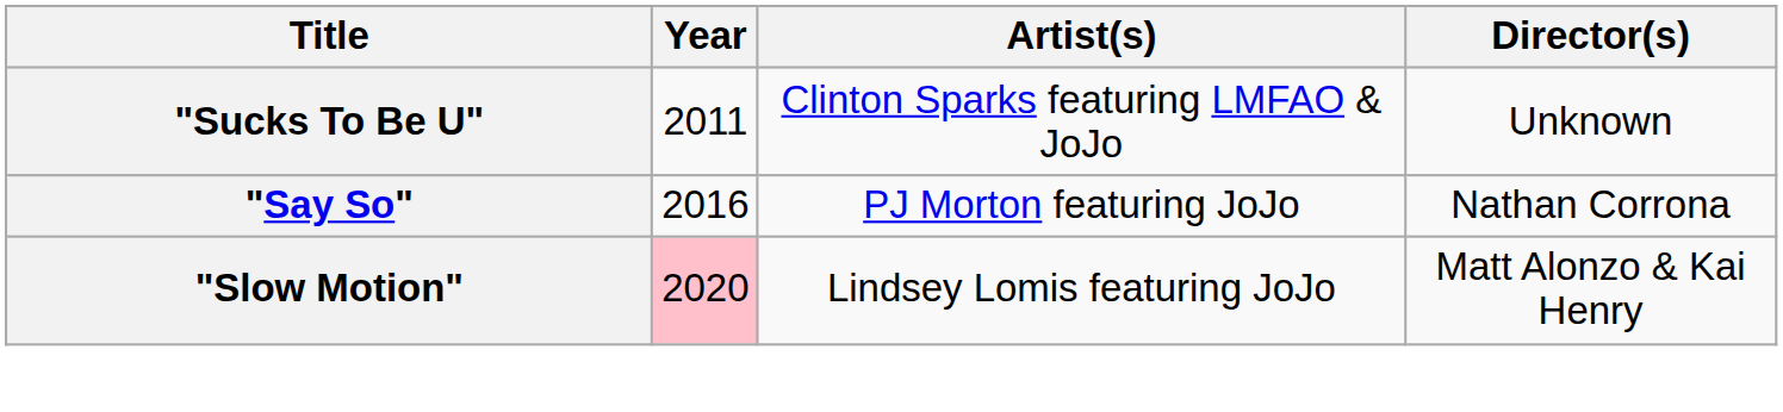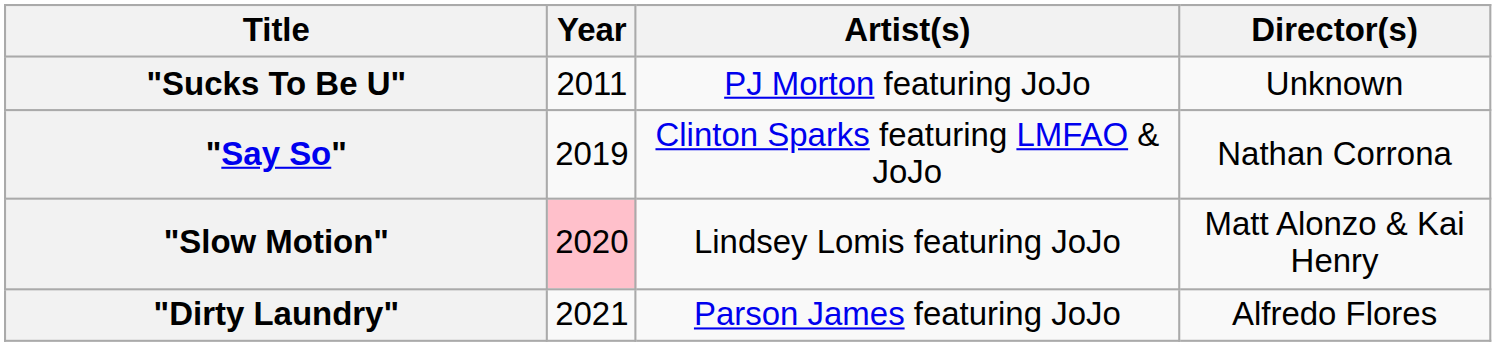 <table class="wikitable plainrowheaders" style="text-align:center;">
 <tr>
 <th scope="col" style="width:16em;">Title</th>
 <th scope="col">Year</th>
 <th scope="col" style="width:16em;">Artist(s)</th>
 <th scope="col" style="width:9em;">Director(s)</th>
 </tr>
 <tr>
 <th scope="row">"Sucks To Be U"</th>
 <td>2011</td>
-<td><a href='#'>Clinton Sparks</a> featuring <a href='#'>LMFAO</a> & JoJo</td>
+<td><a href='#'>PJ Morton</a> featuring JoJo</td>
 <td>Unknown</td>
 </tr>
 <tr>
 <th scope="row">"<a href='#'>Say So</a>"</th>
-<td>2016</td>
-<td><a href='#'>PJ Morton</a> featuring JoJo</td>
+<td>2019</td>
+<td><a href='#'>Clinton Sparks</a> featuring <a href='#'>LMFAO</a> & JoJo</td>
 <td>Nathan Corrona</td>
 </tr>
 <tr>
 <th scope="row">"Slow Motion"</th>
 <td style="background: pink;">2020</td>
 <td>Lindsey Lomis featuring JoJo</td>
 <td>Matt Alonzo & Kai Henry</td>
 </tr>
+<tr>
+<th scope="row">"Dirty Laundry"</th>
+<td>2021</td>
+<td><a href='#'>Parson James</a> featuring JoJo</td>
+<td>Alfredo Flores</td>
+</tr>
 </table>
